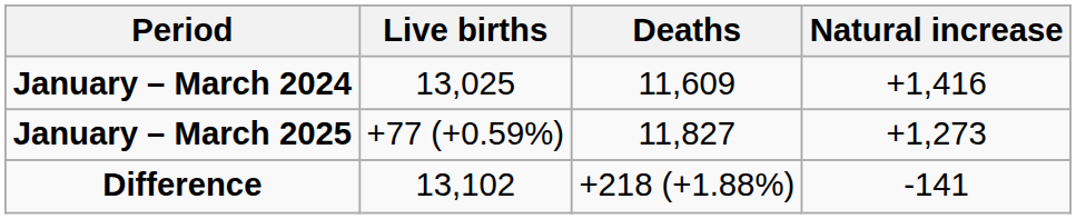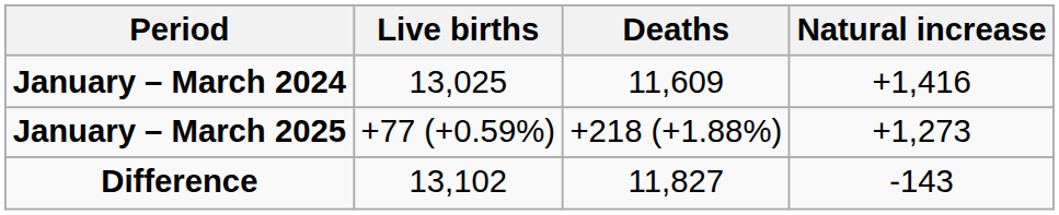 <table class="wikitable" style="text-align:center;">
 <tr>
 <th>Period</th>
 <th>Live births</th>
 <th>Deaths</th>
 <th>Natural increase</th>
 </tr>
 <tr>
 <td><strong>January – March 2024</strong></td>
 <td>13,025</td>
 <td>11,609</td>
 <td>+1,416</td>
 </tr>
 <tr>
 <td><strong>January – March 2025</strong></td>
 <td> +77 (+0.59%)</td>
-<td>11,827</td>
+<td> +218 (+1.88%)</td>
 <td>+1,273</td>
 </tr>
 <tr>
 <td><strong>Difference</strong></td>
 <td>13,102</td>
-<td> +218 (+1.88%)</td>
-<td>-141</td>
+<td>11,827</td>
+<td>-143</td>
 </tr>
 </table>
